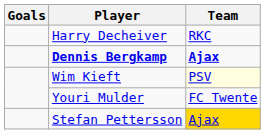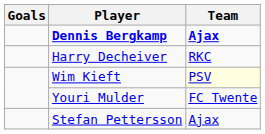 <table class="wikitable">
 <tr>
 <th>Goals</th>
 <th>Player</th>
 <th>Team</th>
 </tr>
 <tr>
 <td></td>
-<td> <a href='#'>Harry Decheiver</a></td>
-<td><a href='#'>RKC</a></td>
+<td> <strong><a href='#'>Dennis Bergkamp</a></strong></td>
+<td><strong><a href='#'>Ajax</a></strong></td>
 </tr>
 <tr>
 <td></td>
-<td> <strong><a href='#'>Dennis Bergkamp</a></strong></td>
-<td><strong><a href='#'>Ajax</a></strong></td>
+<td> <a href='#'>Harry Decheiver</a></td>
+<td><a href='#'>RKC</a></td>
 </tr>
 <tr>
 <td rowspan="2"></td>
 <td> <a href='#'>Wim Kieft</a></td>
 <td style="background: lightyellow;"><a href='#'>PSV</a></td>
 </tr>
 <tr>
 <td> <a href='#'>Youri Mulder</a></td>
 <td><a href='#'>FC Twente</a></td>
 </tr>
 <tr>
 <td></td>
 <td> <a href='#'>Stefan Pettersson</a></td>
-<td style="background: gold;"><a href='#'>Ajax</a></td>
+<td><a href='#'>Ajax</a></td>
 </tr>
 </table>
